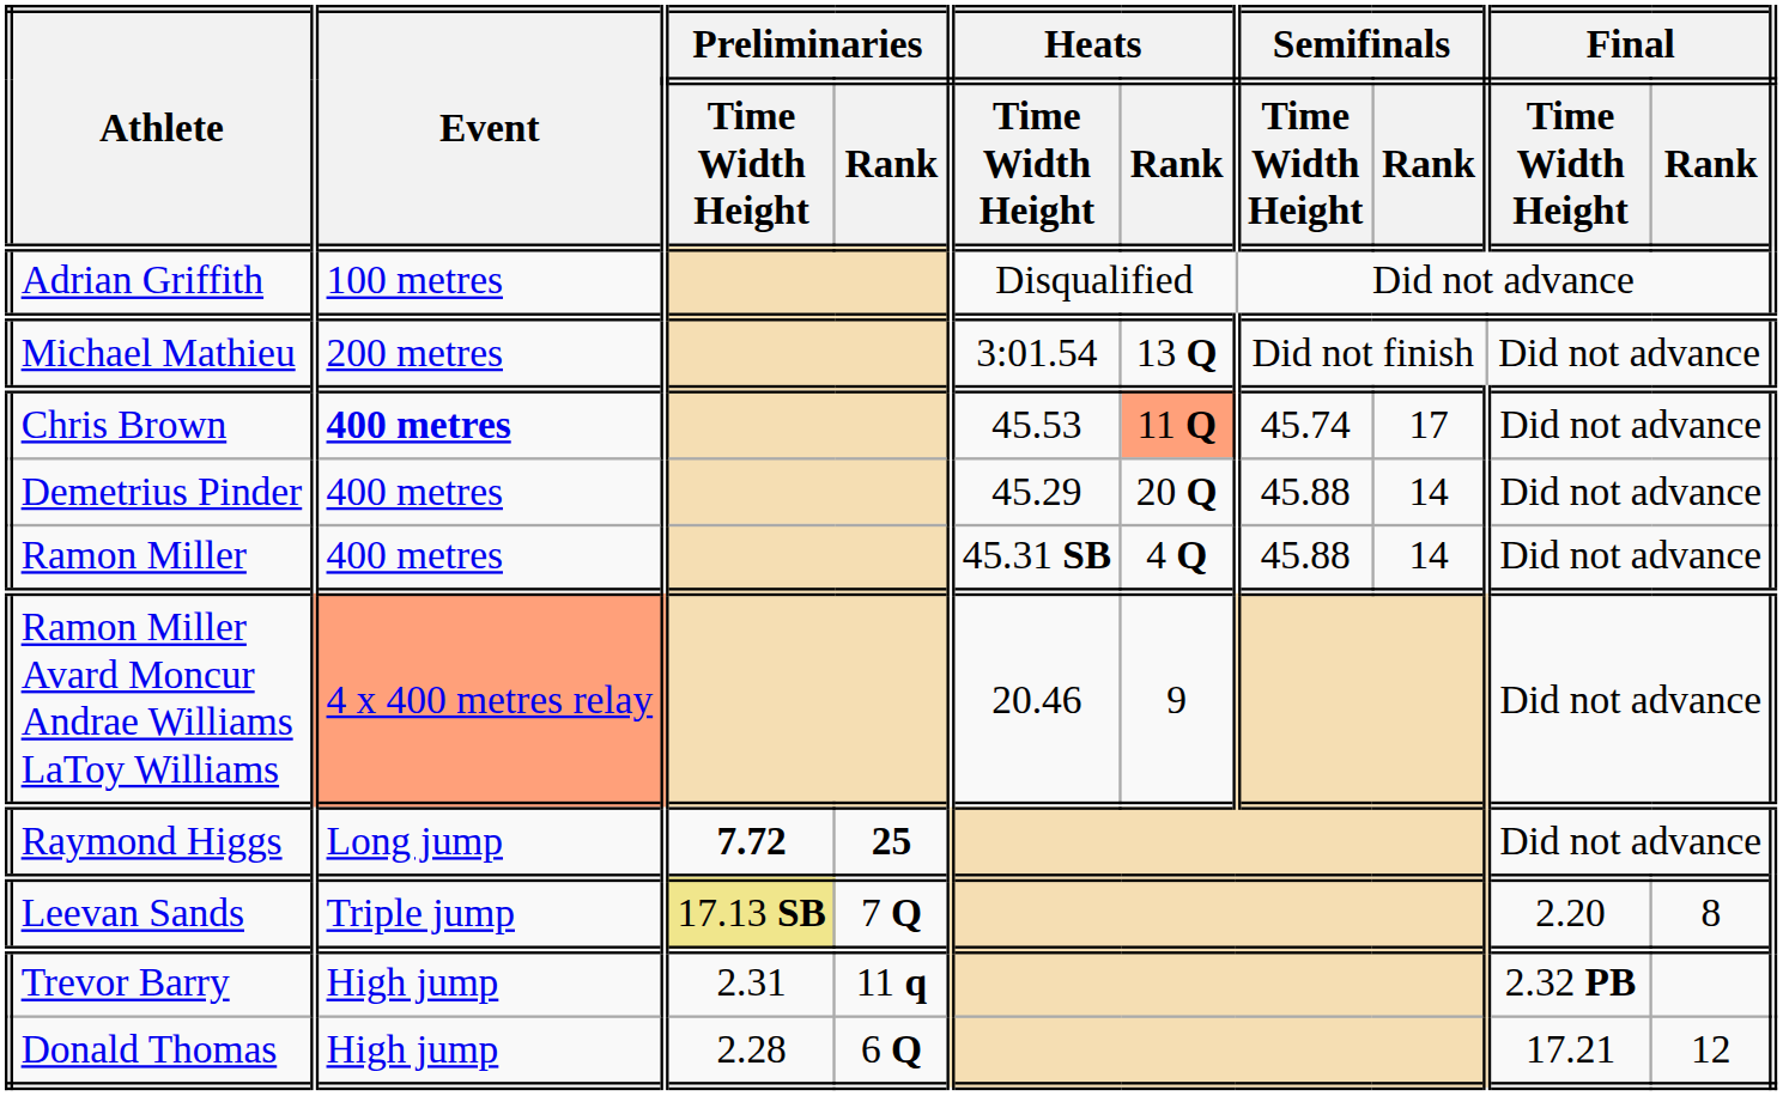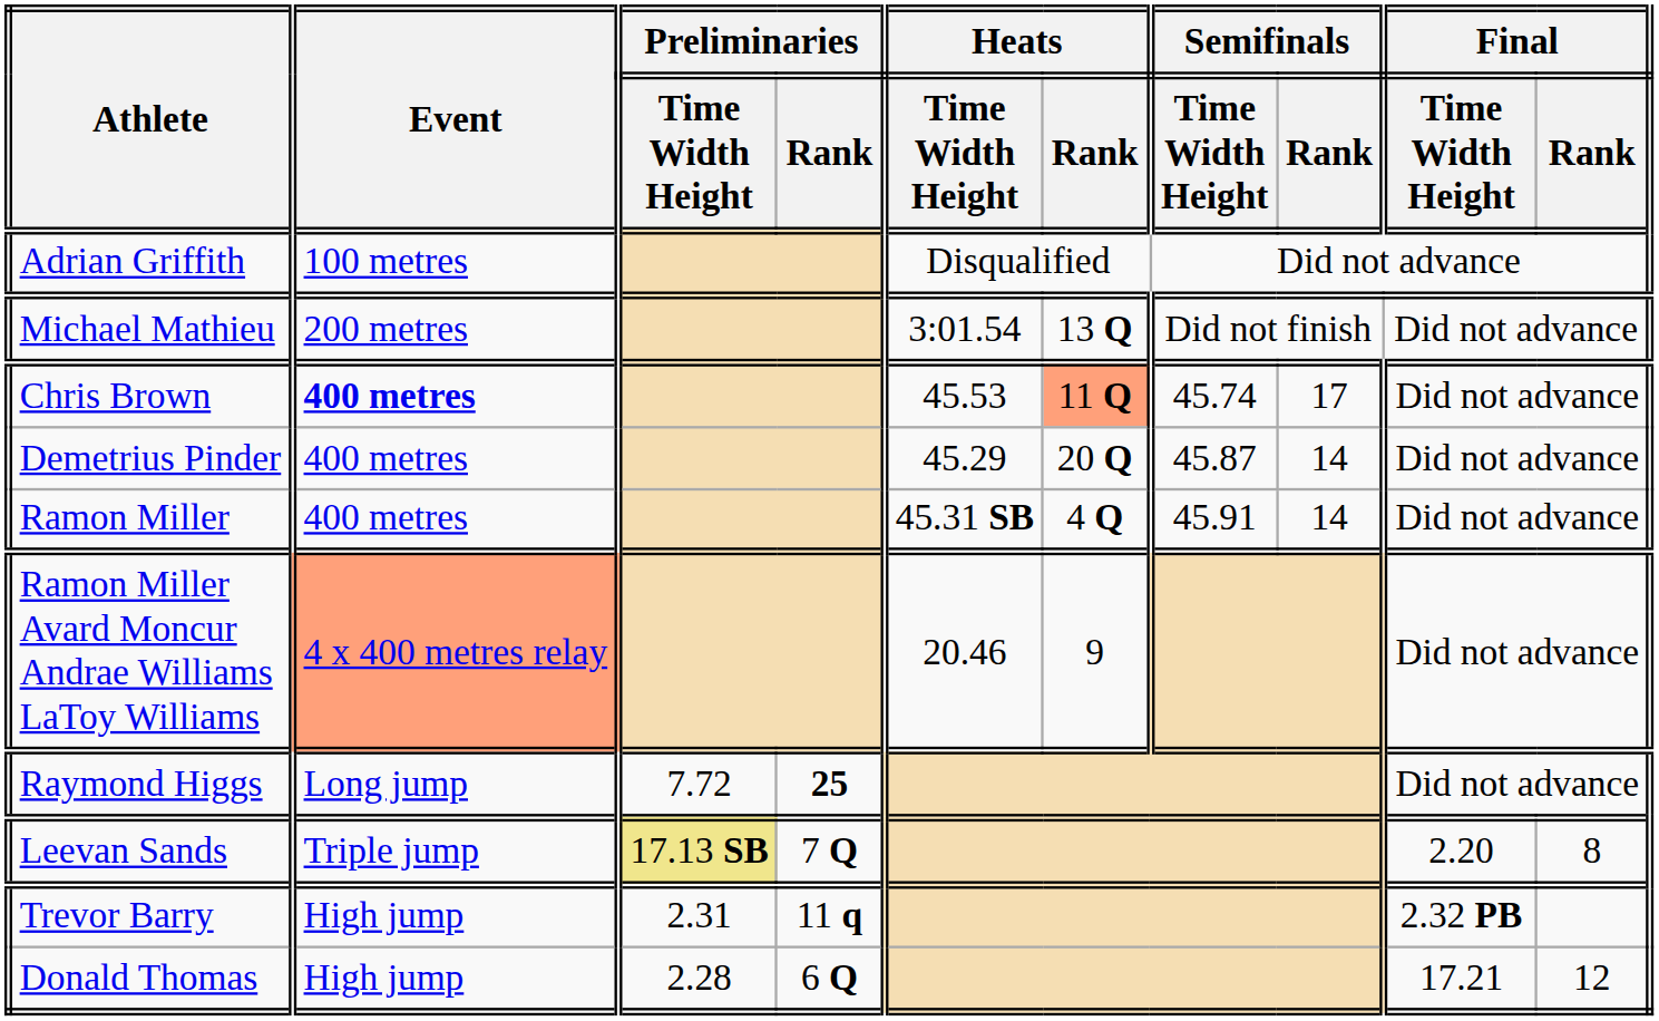 <table class=wikitable style="font-size:90%; border: double;">
 <tr>
 <th rowspan="2" style="border-right:double">Athlete</th>
 <th rowspan="2" style="border-right:double">Event</th>
 <th colspan="2" style="border-right:double; border-bottom:double;">Preliminaries</th>
 <th colspan="2" style="border-right:double; border-bottom:double;">Heats</th>
 <th colspan="2" style="border-right:double; border-bottom:double;">Semifinals</th>
 <th colspan="2" style="border-right:double; border-bottom:double;">Final</th>
 </tr>
 <tr>
 <th>Time<br>Width<br>Height</th>
 <th style="border-right:double">Rank</th>
 <th>Time<br>Width<br>Height</th>
 <th style="border-right:double">Rank</th>
 <th>Time<br>Width<br>Height</th>
 <th style="border-right:double">Rank</th>
 <th>Time<br>Width<br>Height</th>
 <th style="border-right:double">Rank</th>
 </tr>
 <tr style="border-top: double;">
 <td style="border-right: double;"><a href='#'>Adrian Griffith</a></td>
 <td style="border-right: double;"><a href='#'>100 metres</a></td>
 <td style="border-right:double" colspan= 2 bgcolor="wheat"></td>
 <td colspan="2" align=center>Disqualified</td>
 <td colspan="4" align=center>Did not advance</td>
 </tr>
 <tr style="border-top: double;">
 <td style="border-right:double"><a href='#'>Michael Mathieu</a></td>
 <td style="border-right:double"><a href='#'>200 metres</a></td>
 <td style="border-right:double" colspan= 2 bgcolor="wheat"></td>
 <td align=center>3:01.54</td>
 <td align=center style="border-right:double">13 <strong>Q</strong></td>
 <td colspan="2" align=center>Did not finish</td>
 <td colspan="2" align=center>Did not advance</td>
 </tr>
 <tr style="border-top: double;">
 <td style="border-right:double"><a href='#'>Chris Brown</a></td>
 <td style="border-right:double"><strong><a href='#'>400 metres</a></strong></td>
 <td style="border-right:double" colspan= 2 bgcolor="wheat"></td>
 <td align=center>45.53</td>
 <td align=center style="background: lightsalmon; border-right:double">11 <strong>Q</strong></td>
 <td align=center>45.74</td>
 <td align=center style="border-right:double">17</td>
 <td colspan="2" align=center>Did not advance</td>
 </tr>
 <tr>
 <td style="border-right:double"><a href='#'>Demetrius Pinder</a></td>
 <td style="border-right:double"><a href='#'>400 metres</a></td>
 <td style="border-right:double" colspan= 2 bgcolor="wheat"></td>
 <td align=center>45.29</td>
 <td align=center style="border-right:double">20 <strong>Q</strong></td>
-<td align=center>45.88</td>
+<td align=center>45.87</td>
 <td align=center style="border-right:double">14</td>
 <td colspan="2" align=center>Did not advance</td>
 </tr>
 <tr>
 <td style="border-right:double"><a href='#'>Ramon Miller</a></td>
 <td style="border-right:double"><a href='#'>400 metres</a></td>
 <td style="border-right:double" colspan= 2 bgcolor="wheat"></td>
 <td align=center>45.31 <strong>SB</strong></td>
 <td style="border-right:double" align=center>4 <strong>Q</strong></td>
-<td align=center>45.88</td>
+<td align=center>45.91</td>
 <td align=center style="border-right:double">14</td>
 <td colspan="2" align=center>Did not advance</td>
 </tr>
 <tr style="border-top: double;">
 <td style="border-right:double"><a href='#'>Ramon Miller</a><br><a href='#'>Avard Moncur</a><br><a href='#'>Andrae Williams</a><br><a href='#'>LaToy Williams</a><br></td>
 <td style="background: lightsalmon; border-right:double"><a href='#'>4 x 400 metres relay</a></td>
 <td style="border-right:double" colspan= 2 bgcolor="wheat"></td>
 <td align=center>20.46</td>
 <td align=center style="border-right:double">9</td>
 <td style="border-right:double" colspan= 2 bgcolor="wheat"></td>
 <td colspan="2" align=center>Did not advance</td>
 </tr>
 <tr style="border-top: double;">
 <td style="border-right:double"><a href='#'>Raymond Higgs</a></td>
 <td style="border-right:double"><a href='#'>Long jump</a></td>
-<td align=center><strong>7.72</strong></td>
+<td align=center>7.72</td>
 <td align=center style="border-right:double"><strong>25</strong></td>
 <td style="border-right:double" colspan= 4 bgcolor="wheat"></td>
 <td colspan="2" align=center>Did not advance</td>
 </tr>
 <tr style="border-top: double;">
 <td style="border-right:double"><a href='#'>Leevan Sands</a></td>
 <td style="border-right:double"><a href='#'>Triple jump</a></td>
 <td align=center style="background: khaki;">17.13 <strong>SB</strong></td>
 <td align=center style="border-right:double">7 <strong>Q</strong></td>
 <td style="border-right:double" colspan= 4 bgcolor="wheat"></td>
 <td align=center>2.20</td>
 <td style="border-right:double" align=center>8</td>
 </tr>
 <tr style="border-top: double;">
 <td style="border-right:double"><a href='#'>Trevor Barry</a></td>
 <td style="border-right:double"><a href='#'>High jump</a></td>
 <td align=center>2.31</td>
 <td align=center style="border-right:double">11 <strong>q</strong></td>
 <td style="border-right:double" colspan= 4 bgcolor="wheat"></td>
 <td align=center>2.32 <strong>PB</strong></td>
 <td align=center></td>
 </tr>
 <tr>
 <td style="border-right:double"><a href='#'>Donald Thomas</a></td>
 <td style="border-right:double"><a href='#'>High jump</a></td>
 <td align=center>2.28</td>
 <td style="border-right:double" align=center>6 <strong>Q</strong></td>
 <td style="border-right:double" colspan= 4 bgcolor="wheat"></td>
 <td align=center>17.21</td>
 <td align=center>12</td>
 </tr>
 </table>
